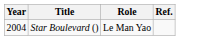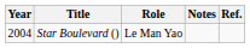 <table class="wikitable sortable">
 <tr>
 <th>Year</th>
 <th>Title</th>
 <th>Role</th>
+<th>Notes</th>
 <th>Ref.</th>
 </tr>
 <tr>
 <td>2004</td>
 <td><em>Star Boulevard</em> ()</td>
 <td>Le Man Yao</td>
 <td></td>
+<td></td>
 </tr>
 </table>
